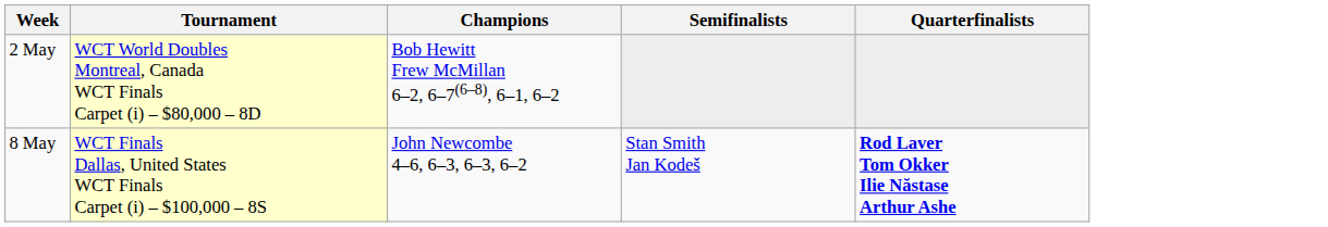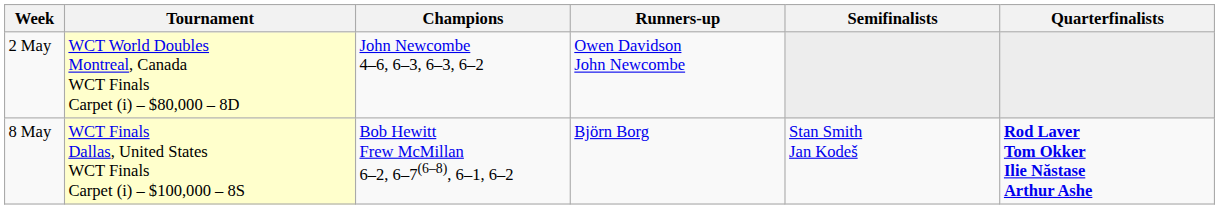 <table class=wikitable style=font-size:95%>
 <tr>
 <th style="width:48px;">Week</th>
 <th style="width:260px;">Tournament</th>
 <th style="width:190px;">Champions</th>
+<th style="width:190px;">Runners-up</th>
 <th style="width:190px;">Semifinalists</th>
 <th style="width:190px;">Quarterfinalists</th>
 </tr>
 <tr valign=top>
 <td rowspan="1">2 May</td>
 <td bgcolor="#ffffcc" rowspan="1"><a href='#'>WCT World Doubles</a><br> <a href='#'>Montreal</a>, Canada<br>WCT Finals<br>Carpet (i) – $80,000 – 8D</td>
-<td> <a href='#'>Bob Hewitt</a> <br>  <a href='#'>Frew McMillan</a><br>6–2, 6–7<sup>(6–8)</sup>, 6–1, 6–2</td>
+<td> <a href='#'>John Newcombe</a><br>4–6, 6–3, 6–3, 6–2</td>
+<td> <a href='#'>Owen Davidson</a> <br>  <a href='#'>John Newcombe</a></td>
 <td bgcolor=#ededed></td>
 <td bgcolor=#ededed></td>
 </tr>
 <tr valign=top>
 <td rowspan="1">8 May</td>
 <td bgcolor="#ffffcc" rowspan="1"><a href='#'>WCT Finals</a><br> <a href='#'>Dallas</a>, United States<br>WCT Finals<br>Carpet (i) – $100,000 – 8S</td>
-<td> <a href='#'>John Newcombe</a><br>4–6, 6–3, 6–3, 6–2</td>
+<td> <a href='#'>Bob Hewitt</a> <br>  <a href='#'>Frew McMillan</a><br>6–2, 6–7<sup>(6–8)</sup>, 6–1, 6–2</td>
+<td> <a href='#'>Björn Borg</a></td>
 <td> <a href='#'>Stan Smith</a><br> <a href='#'>Jan Kodeš</a></td>
 <td><strong> <a href='#'>Rod Laver</a><br> <a href='#'>Tom Okker</a><br> <a href='#'>Ilie Năstase</a><br> <a href='#'>Arthur Ashe</a></strong></td>
 </tr>
 </table>
